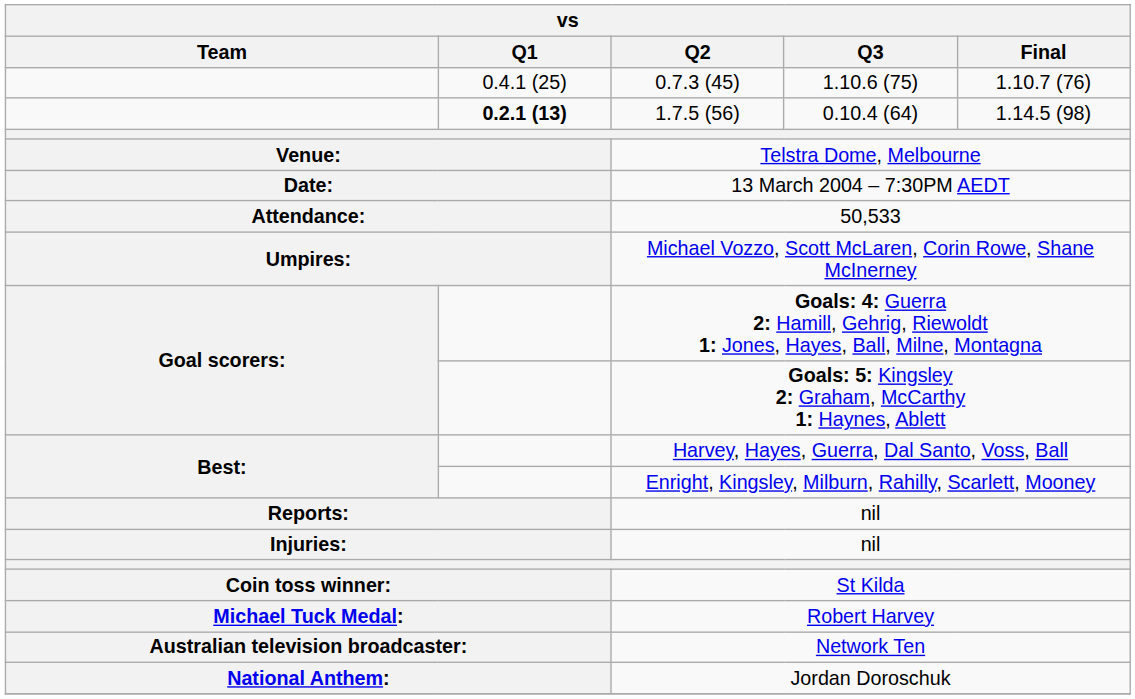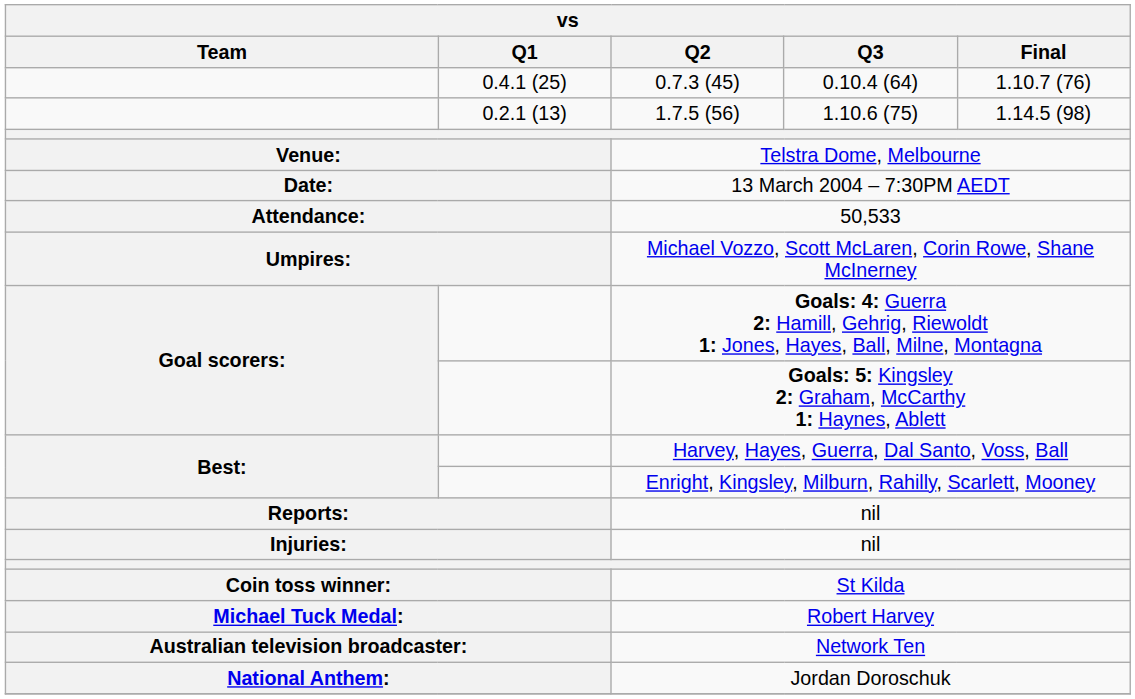 <table class="wikitable" style="margin:1em auto; font-size:90%; text-align:center; width:65%;">
 <tr>
 <th colspan="5"><strong></strong> vs </th>
 </tr>
 <tr>
 <th width=25%>Team</th>
 <th width=10%>Q1</th>
 <th width=10%>Q2</th>
 <th width=10%>Q3</th>
 <th width=10%>Final</th>
 </tr>
 <tr>
 <td><strong></strong></td>
 <td>0.4.1 (25)</td>
 <td>0.7.3 (45)</td>
-<td>1.10.6 (75)</td>
+<td>0.10.4 (64)</td>
 <td>1.10.7 (76)</td>
 </tr>
 <tr>
 <td></td>
-<td><strong>0.2.1 (13)</strong></td>
+<td>0.2.1 (13)</td>
 <td>1.7.5 (56)</td>
-<td>0.10.4 (64)</td>
+<td>1.10.6 (75)</td>
 <td>1.14.5 (98)</td>
 </tr>
 <tr>
 <th colspan="5"></th>
 </tr>
 <tr>
 <th colspan="2">Venue:</th>
 <td colspan="3"><a href='#'>Telstra Dome</a>, <a href='#'>Melbourne</a></td>
 </tr>
 <tr>
 <th colspan="2">Date:</th>
 <td colspan="3">13 March 2004 – 7:30PM <a href='#'>AEDT</a></td>
 </tr>
 <tr>
 <th colspan="2">Attendance:</th>
 <td colspan="3">50,533</td>
 </tr>
 <tr>
 <th colspan="2">Umpires:</th>
 <td colspan="3"><a href='#'>Michael Vozzo</a>, <a href='#'>Scott McLaren</a>, <a href='#'>Corin Rowe</a>, <a href='#'>Shane McInerney</a></td>
 </tr>
 <tr>
 <th rowspan="2">Goal scorers:</th>
 <td><strong></strong></td>
 <td colspan="3"><strong>Goals:</strong> <strong>4:</strong> <a href='#'>Guerra</a><br><strong>2:</strong> <a href='#'>Hamill</a>, <a href='#'>Gehrig</a>, <a href='#'>Riewoldt</a><br><strong>1:</strong> <a href='#'>Jones</a>, <a href='#'>Hayes</a>, <a href='#'>Ball</a>, <a href='#'>Milne</a>, <a href='#'>Montagna</a></td>
 </tr>
 <tr>
 <td></td>
 <td colspan="3"><strong>Goals:</strong> <strong>5:</strong> <a href='#'>Kingsley</a><br><strong>2:</strong> <a href='#'>Graham</a>, <a href='#'>McCarthy</a><br><strong>1:</strong> <a href='#'>Haynes</a>, <a href='#'>Ablett</a></td>
 </tr>
 <tr>
 <th rowspan="2">Best:</th>
 <td><strong></strong></td>
 <td colspan="3"><a href='#'>Harvey</a>, <a href='#'>Hayes</a>, <a href='#'>Guerra</a>, <a href='#'>Dal Santo</a>, <a href='#'>Voss</a>, <a href='#'>Ball</a></td>
 </tr>
 <tr>
 <td></td>
 <td colspan="3"><a href='#'>Enright</a>, <a href='#'>Kingsley</a>, <a href='#'>Milburn</a>, <a href='#'>Rahilly</a>, <a href='#'>Scarlett</a>, <a href='#'>Mooney</a></td>
 </tr>
 <tr>
 <th colspan="2">Reports:</th>
 <td colspan="3">nil</td>
 </tr>
 <tr>
 <th colspan="2">Injuries:</th>
 <td colspan="3">nil</td>
 </tr>
 <tr>
 <th colspan="5"></th>
 </tr>
 <tr>
 <th colspan="2">Coin toss winner:</th>
 <td colspan="3"><a href='#'>St Kilda</a></td>
 </tr>
 <tr>
 <th colspan="2"><a href='#'>Michael Tuck Medal</a>:</th>
 <td colspan="3"><a href='#'>Robert Harvey</a></td>
 </tr>
 <tr>
 <th colspan="2">Australian television broadcaster:</th>
 <td colspan="3"><a href='#'>Network Ten</a></td>
 </tr>
 <tr>
 <th colspan="2"><a href='#'>National Anthem</a>:</th>
 <td colspan="3">Jordan Doroschuk</td>
 </tr>
 <tr>
 </tr>
 </table>
